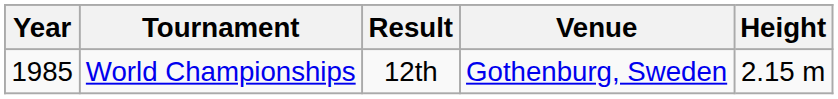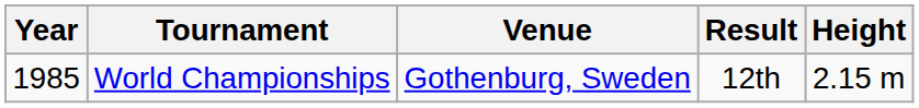 <table class="wikitable" style="border-collapse: collapse; font-size: 90%;">
 <tr>
 <th>Year</th>
 <th>Tournament</th>
+<th>Venue</th>
 <th>Result</th>
-<th>Venue</th>
 <th>Height</th>
 </tr>
 <tr>
 <td>1985</td>
 <td><a href='#'>World Championships</a></td>
+<td><a href='#'>Gothenburg, Sweden</a></td>
 <td align="center">12th</td>
-<td><a href='#'>Gothenburg, Sweden</a></td>
 <td align="center">2.15 m</td>
 </tr>
 </table>
